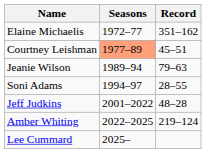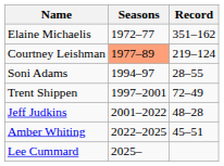 <table class="wikitable">
 <tr>
 <th>Name</th>
 <th>Seasons</th>
 <th>Record</th>
 </tr>
 <tr>
 <td>Elaine Michaelis</td>
 <td>1972–77</td>
 <td>351–162</td>
 </tr>
 <tr>
 <td>Courtney Leishman</td>
 <td style="background: lightsalmon;">1977–89</td>
-<td>45–51</td>
-</tr>
-<tr>
-<td>Jeanie Wilson</td>
-<td>1989–94</td>
-<td>79–63</td>
+<td>219–124</td>
 </tr>
 <tr>
 <td>Soni Adams</td>
 <td>1994–97</td>
 <td>28–55</td>
+</tr>
+<tr>
+<td>Trent Shippen</td>
+<td>1997–2001</td>
+<td>72–49</td>
 </tr>
 <tr>
 <td><a href='#'>Jeff Judkins</a></td>
 <td>2001–2022</td>
 <td>48–28</td>
 </tr>
 <tr>
 <td><a href='#'>Amber Whiting</a></td>
 <td>2022–2025</td>
-<td>219–124</td>
+<td>45–51</td>
 </tr>
 <tr>
 <td><a href='#'>Lee Cummard</a></td>
 <td>2025–</td>
 </tr>
 </table>
